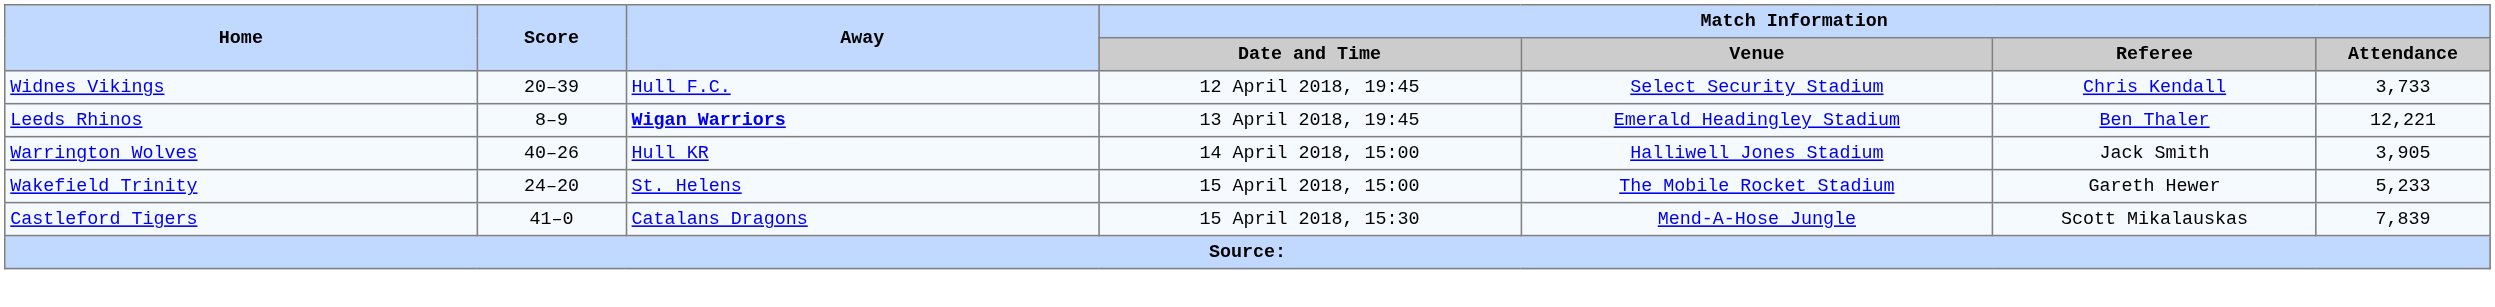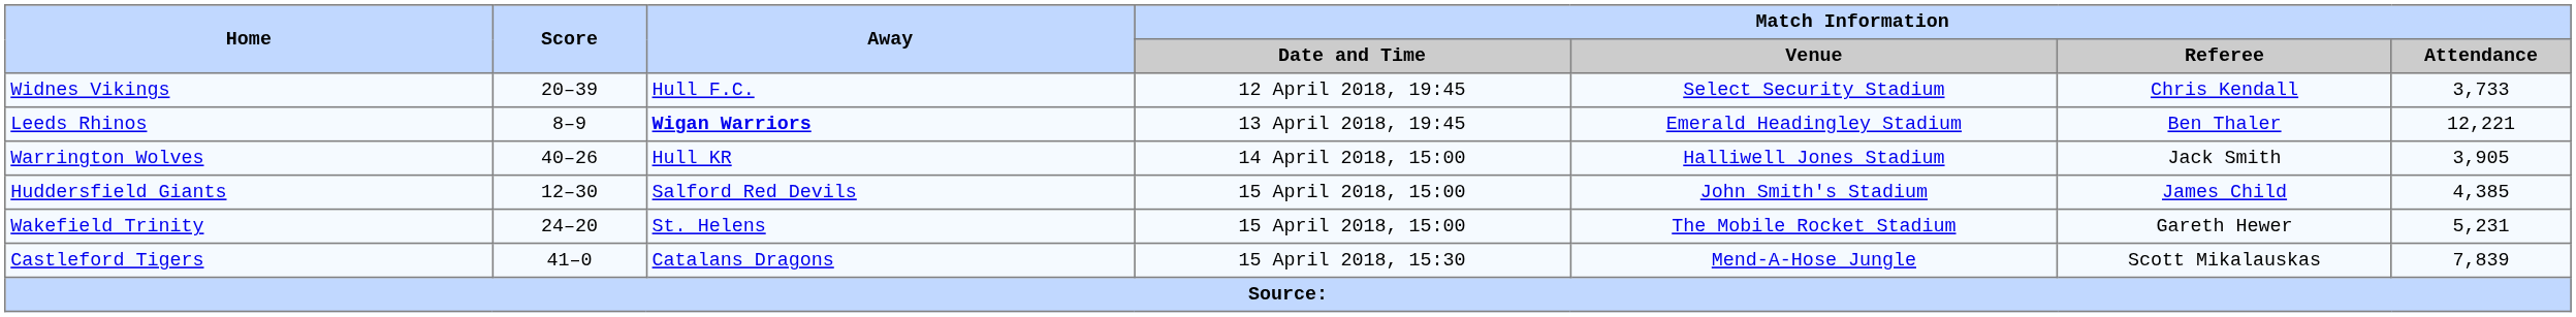 <table border=1 style="border-collapse:collapse; font-size:90%; text-align:center;" cellpadding=3 cellspacing=0 width=100%>
 <tr bgcolor=#C1D8FF>
 <th rowspan=2 width=19%>Home</th>
 <th rowspan=2 width=6%>Score</th>
 <th rowspan=2 width=19%>Away</th>
 <th colspan=4>Match Information</th>
 </tr>
 <tr bgcolor=#CCCCCC>
 <th width=17%>Date and Time</th>
 <th width=19%>Venue</th>
 <th width=13%>Referee</th>
 <th width=7%>Attendance</th>
 </tr>
 <tr bgcolor=#F5FAFF>
 <td align=left> <a href='#'>Widnes Vikings</a></td>
 <td>20–39</td>
 <td align=left> <a href='#'>Hull F.C.</a></td>
 <td>12 April 2018, 19:45</td>
 <td><a href='#'>Select Security Stadium</a></td>
 <td><a href='#'>Chris Kendall</a></td>
 <td>3,733</td>
 </tr>
 <tr bgcolor=#F5FAFF>
 <td align=left> <a href='#'>Leeds Rhinos</a></td>
 <td>8–9</td>
 <td align=left><strong> <a href='#'>Wigan Warriors</a></strong></td>
 <td>13 April 2018, 19:45</td>
 <td><a href='#'>Emerald Headingley Stadium</a></td>
 <td><a href='#'>Ben Thaler</a></td>
 <td>12,221</td>
 </tr>
 <tr bgcolor=#F5FAFF>
 <td align=left> <a href='#'>Warrington Wolves</a></td>
 <td>40–26</td>
 <td align=left> <a href='#'>Hull KR</a></td>
 <td>14 April 2018, 15:00</td>
 <td><a href='#'>Halliwell Jones Stadium</a></td>
 <td>Jack Smith</td>
 <td>3,905</td>
 </tr>
 <tr bgcolor=#F5FAFF>
+<td align=left> <a href='#'>Huddersfield Giants</a></td>
+<td>12–30</td>
+<td align=left> <a href='#'>Salford Red Devils</a></td>
+<td>15 April 2018, 15:00</td>
+<td><a href='#'>John Smith's Stadium</a></td>
+<td><a href='#'>James Child</a></td>
+<td>4,385</td>
+</tr>
+<tr bgcolor=#F5FAFF>
 <td align=left> <a href='#'>Wakefield Trinity</a></td>
 <td>24–20</td>
 <td align=left> <a href='#'>St. Helens</a></td>
 <td>15 April 2018, 15:00</td>
 <td><a href='#'>The Mobile Rocket Stadium</a></td>
 <td>Gareth Hewer</td>
-<td>5,233</td>
+<td>5,231</td>
 </tr>
 <tr bgcolor=#F5FAFF>
 <td align=left> <a href='#'>Castleford Tigers</a></td>
 <td>41–0</td>
 <td align=left> <a href='#'>Catalans Dragons</a></td>
 <td>15 April 2018, 15:30</td>
 <td><a href='#'>Mend-A-Hose Jungle</a></td>
 <td>Scott Mikalauskas</td>
 <td>7,839</td>
 </tr>
 <tr style="background:#c1d8ff;">
 <th colspan=7>Source:</th>
 </tr>
 </table>
